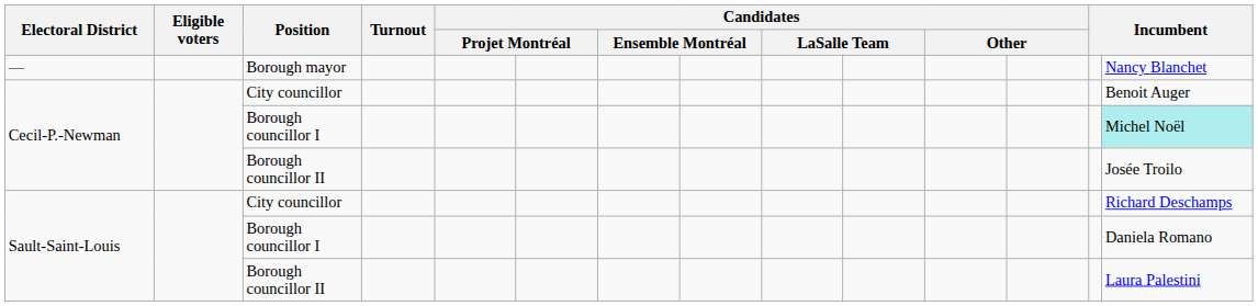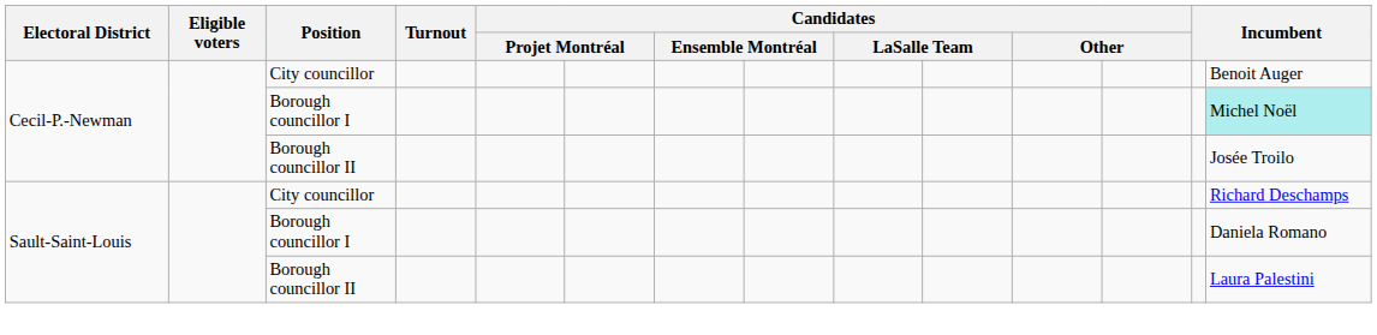 <table class="wikitable" width="100%">
 <tr>
 <th width=10% rowspan=2>Electoral District</th>
 <th width=6% rowspan=2>Eligible voters</th>
 <th width=8% rowspan=2>Position</th>
 <th width=4% rowspan=2>Turnout</th>
 <th colspan=8>Candidates</th>
 <th width=11% colspan=2 rowspan=2>Incumbent</th>
 </tr>
 <tr>
 <th width=11% colspan=2 ><span>Projet Montréal</span></th>
 <th width=11% colspan=2 ><span>Ensemble Montréal</span></th>
 <th width=11% colspan=2 >LaSalle Team</th>
 <th width=11% colspan=2 >Other</th>
-</tr>
-<tr>
-<td>—</td>
-<td></td>
-<td>Borough mayor</td>
-<td></td>
-<td></td>
-<td></td>
-<td></td>
-<td></td>
-<td></td>
-<td></td>
-<td></td>
-<td></td>
-<td> </td>
-<td><a href='#'>Nancy Blanchet</a></td>
 </tr>
 <tr>
 <td rowspan=3>Cecil-P.-Newman</td>
 <td rowspan=3></td>
 <td>City councillor</td>
 <td></td>
 <td></td>
 <td></td>
 <td></td>
 <td></td>
 <td></td>
 <td></td>
 <td></td>
 <td></td>
 <td> </td>
 <td>Benoit Auger</td>
 </tr>
 <tr>
 <td>Borough councillor I</td>
 <td></td>
 <td></td>
 <td></td>
 <td></td>
 <td></td>
 <td></td>
 <td></td>
 <td></td>
 <td></td>
 <td> </td>
 <td style="background: paleturquoise;">Michel Noël</td>
 </tr>
 <tr>
 <td>Borough councillor II</td>
 <td></td>
 <td></td>
 <td></td>
 <td></td>
 <td></td>
 <td></td>
 <td></td>
 <td></td>
 <td></td>
 <td> </td>
 <td>Josée Troilo</td>
 </tr>
 <tr>
 <td rowspan=3>Sault-Saint-Louis</td>
 <td rowspan=3></td>
 <td>City councillor</td>
 <td></td>
 <td></td>
 <td></td>
 <td></td>
 <td></td>
 <td></td>
 <td></td>
 <td></td>
 <td></td>
 <td> </td>
 <td><a href='#'>Richard Deschamps</a></td>
 </tr>
 <tr>
 <td>Borough councillor I</td>
 <td></td>
 <td></td>
 <td></td>
 <td></td>
 <td></td>
 <td></td>
 <td></td>
 <td></td>
 <td></td>
 <td> </td>
 <td>Daniela Romano</td>
 </tr>
 <tr>
 <td>Borough councillor II</td>
 <td></td>
 <td></td>
 <td></td>
 <td></td>
 <td></td>
 <td></td>
 <td></td>
 <td></td>
 <td></td>
 <td> </td>
 <td><a href='#'>Laura Palestini</a></td>
 </tr>
 </table>
